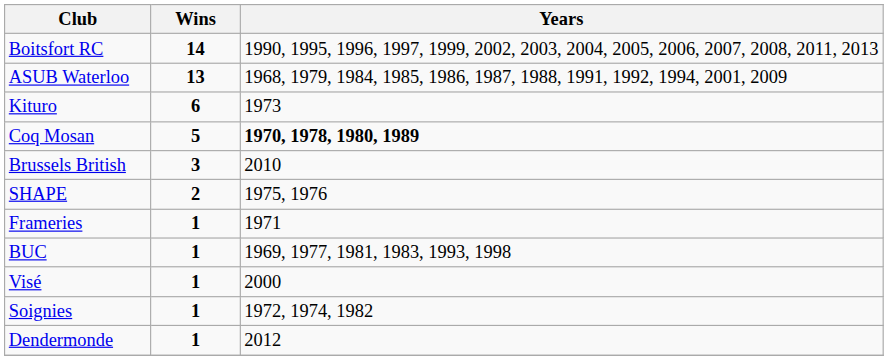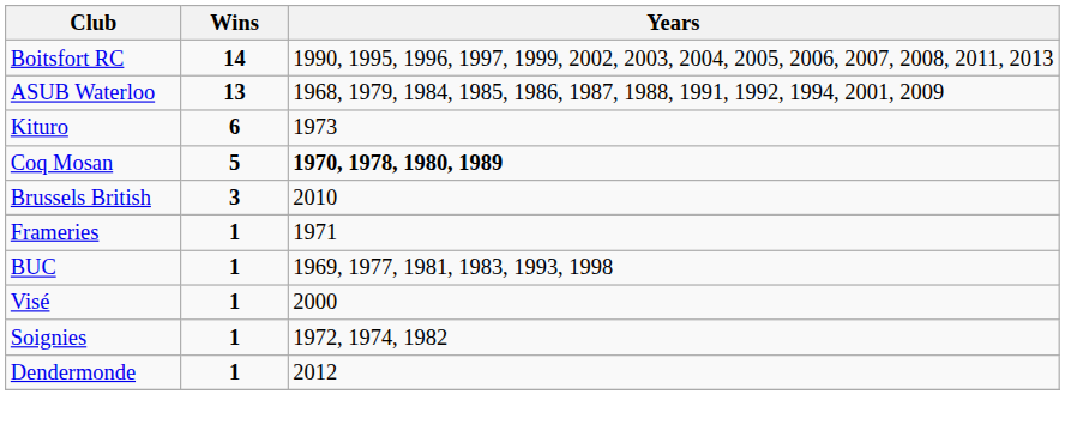 <table class="wikitable gauche">
 <tr>
 <th width="120"><strong>Club</strong></th>
 <th width="70"><strong>Wins</strong></th>
 <th><strong>Years</strong></th>
 </tr>
 <tr>
 <td><a href='#'>Boitsfort RC</a></td>
 <td align="center"><strong>14</strong></td>
 <td>1990, 1995, 1996, 1997, 1999, 2002, 2003, 2004, 2005, 2006, 2007, 2008, 2011, 2013</td>
 </tr>
 <tr>
 <td><a href='#'>ASUB Waterloo</a></td>
 <td align="center"><strong>13</strong></td>
 <td>1968, 1979, 1984, 1985, 1986, 1987, 1988, 1991, 1992, 1994, 2001, 2009</td>
 </tr>
 <tr>
 <td><a href='#'>Kituro</a></td>
 <td align="center"><strong>6</strong></td>
 <td>1973</td>
 </tr>
 <tr>
 <td><a href='#'>Coq Mosan</a></td>
 <td align="center"><strong>5</strong></td>
 <td><strong>1970, 1978, 1980, 1989</strong></td>
 </tr>
 <tr>
 <td><a href='#'>Brussels British</a></td>
 <td align="center"><strong>3</strong></td>
 <td>2010</td>
 </tr>
 <tr>
-<td><a href='#'>SHAPE</a></td>
-<td align="center"><strong>2</strong></td>
-<td>1975, 1976</td>
-</tr>
-<tr>
 <td><a href='#'>Frameries</a></td>
 <td align="center"><strong>1</strong></td>
 <td>1971</td>
 </tr>
 <tr>
 <td><a href='#'>BUC</a></td>
 <td align="center"><strong>1</strong></td>
 <td>1969, 1977, 1981, 1983, 1993, 1998</td>
 </tr>
 <tr>
 <td><a href='#'>Visé</a></td>
 <td align="center"><strong>1</strong></td>
 <td>2000</td>
 </tr>
 <tr>
 <td><a href='#'>Soignies</a></td>
 <td align="center"><strong>1</strong></td>
 <td>1972, 1974, 1982</td>
 </tr>
 <tr>
 <td><a href='#'>Dendermonde</a></td>
 <td align="center"><strong>1</strong></td>
 <td>2012</td>
 </tr>
 <tr>
 </tr>
 </table>
